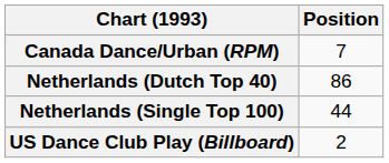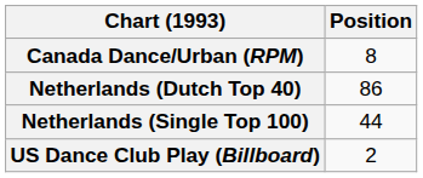 <table class="wikitable sortable plainrowheaders" style="text-align:center">
 <tr>
 <th>Chart (1993)</th>
 <th>Position</th>
 </tr>
 <tr>
 <th scope="row">Canada Dance/Urban (<em>RPM</em>)</th>
-<td>7</td>
+<td>8</td>
 </tr>
 <tr>
 <th scope="row">Netherlands (Dutch Top 40)</th>
 <td>86</td>
 </tr>
 <tr>
 <th scope="row">Netherlands (Single Top 100)</th>
 <td>44</td>
 </tr>
 <tr>
 <th scope="row">US Dance Club Play (<em>Billboard</em>)</th>
 <td>2</td>
 </tr>
 </table>
